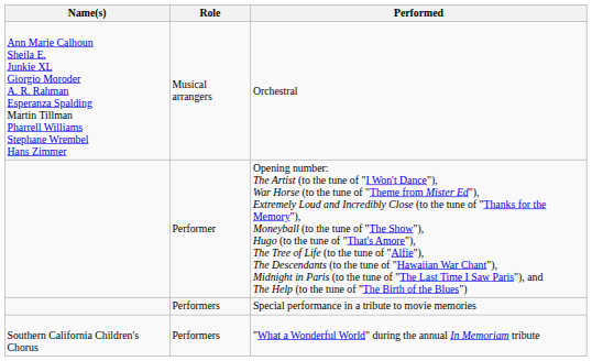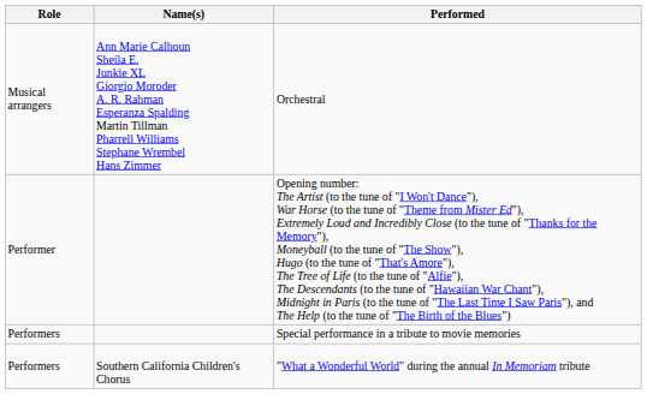 <table class="wikitable sortable">
 <tr>
+<th>Role</th>
 <th>Name(s)</th>
-<th>Role</th>
 <th>Performed</th>
 </tr>
 <tr>
+<td>Musical arrangers</td>
 <td><br><a href='#'>Ann Marie Calhoun</a><br><a href='#'>Sheila E.</a><br><a href='#'>Junkie XL</a><br><a href='#'>Giorgio Moroder</a><br><a href='#'>A. R. Rahman</a><br><a href='#'>Esperanza Spalding</a><br>Martin Tillman<br><a href='#'>Pharrell Williams</a><br><a href='#'>Stephane Wrembel</a><br><a href='#'>Hans Zimmer</a></td>
-<td>Musical arrangers</td>
 <td>Orchestral</td>
 </tr>
 <tr>
+<td>Performer</td>
 <td></td>
-<td>Performer</td>
 <td>Opening number:<br><em>The Artist</em> (to the tune of "<a href='#'>I Won't Dance</a>"),<br><em>War Horse</em> (to the tune of "<a href='#'>Theme from <em>Mister Ed</em></a>"),<br><em>Extremely Loud and Incredibly Close</em> (to the tune of "<a href='#'>Thanks for the Memory</a>"),<br><em>Moneyball</em> (to the tune of "<a href='#'>The Show</a>"),<br><em>Hugo</em> (to the tune of "<a href='#'>That's Amore</a>"),<br><em>The Tree of Life</em> (to the tune of "<a href='#'>Alfie</a>"),<br><em>The Descendants</em> (to the tune of "<a href='#'>Hawaiian War Chant</a>"),<br><em>Midnight in Paris</em> (to the tune of "<a href='#'>The Last Time I Saw Paris</a>"), and<br><em>The Help</em> (to the tune of "<a href='#'>The Birth of the Blues</a>")</td>
 </tr>
 <tr>
+<td>Performers</td>
 <td></td>
-<td>Performers</td>
 <td>Special performance in a tribute to movie memories</td>
 </tr>
 <tr>
+<td>Performers</td>
 <td><br>Southern California Children's Chorus</td>
-<td>Performers</td>
 <td>"<a href='#'>What a Wonderful World</a>" during the annual <em><a href='#'>In Memoriam</a></em> tribute</td>
 </tr>
 </table>
